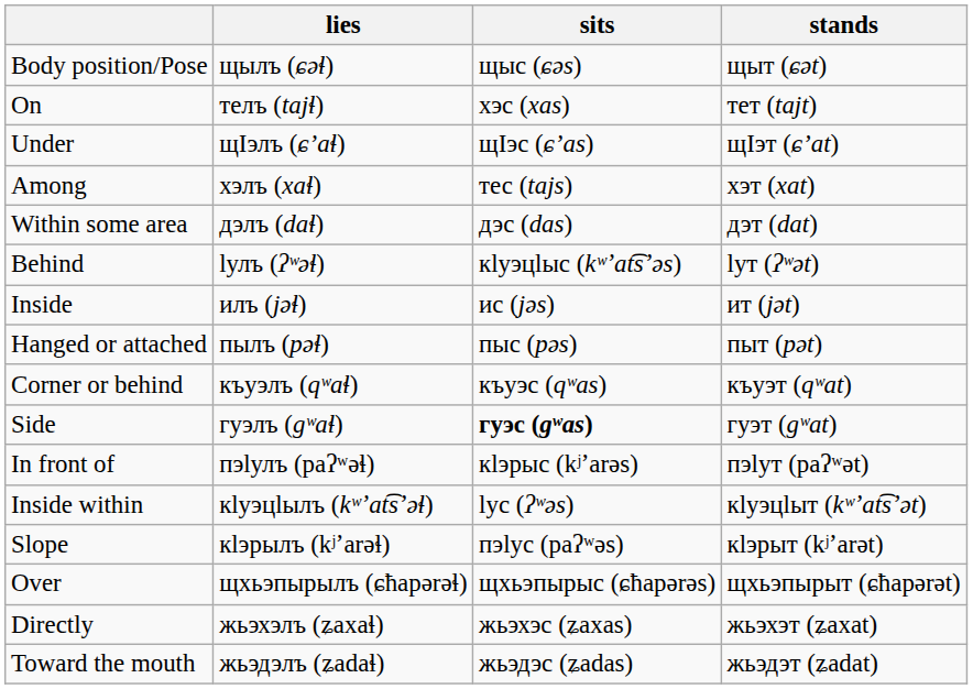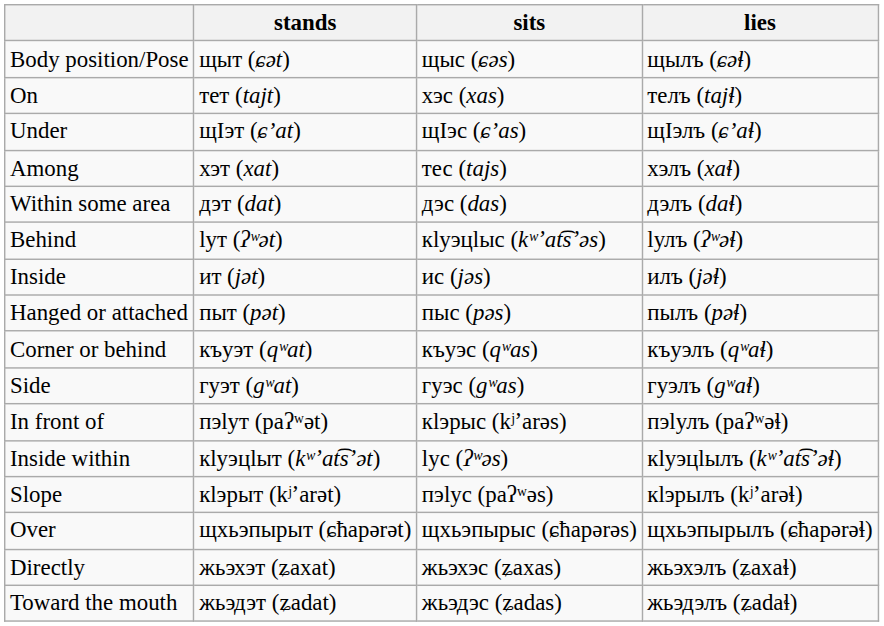 <table class="wikitable">
 <tr>
 <th></th>
+<th>stands</th>
+<th>sits</th>
 <th>lies</th>
-<th>sits</th>
-<th>stands</th>
 </tr>
 <tr>
 <td>Body position/Pose</td>
+<td>щыт (<em>ɕət</em>)</td>
+<td>щыс (<em>ɕəs</em>)</td>
 <td>щылъ (<em>ɕəɬ</em>)</td>
-<td>щыс (<em>ɕəs</em>)</td>
-<td>щыт (<em>ɕət</em>)</td>
 </tr>
 <tr>
 <td>On</td>
+<td>тет (<em>tajt</em>)</td>
+<td>хэс (<em>xas</em>)</td>
 <td>телъ (<em>tajɬ</em>)</td>
-<td>хэс (<em>xas</em>)</td>
-<td>тет (<em>tajt</em>)</td>
 </tr>
 <tr>
 <td>Under</td>
+<td>щIэт (<em>ɕ’at</em>)</td>
+<td>щIэс (<em>ɕ’as</em>)</td>
 <td>щIэлъ (<em>ɕ’aɬ</em>)</td>
-<td>щIэс (<em>ɕ’as</em>)</td>
-<td>щIэт (<em>ɕ’at</em>)</td>
 </tr>
 <tr>
 <td>Among</td>
+<td>хэт (<em>xat</em>)</td>
+<td>тес (<em>tajs</em>)</td>
 <td>хэлъ (<em>xaɬ</em>)</td>
-<td>тес (<em>tajs</em>)</td>
-<td>хэт (<em>xat</em>)</td>
 </tr>
 <tr>
 <td>Within some area</td>
+<td>дэт (<em>dat</em>)</td>
+<td>дэс (<em>das</em>)</td>
 <td>дэлъ (<em>daɬ</em>)</td>
-<td>дэс (<em>das</em>)</td>
-<td>дэт (<em>dat</em>)</td>
 </tr>
 <tr>
 <td>Behind</td>
+<td>ӏут (<em>ʔʷət</em>)</td>
+<td>кӏуэцӏыс (<em>kʷʼat͡sʼəs</em>)</td>
 <td>ӏулъ (<em>ʔʷəɬ</em>)</td>
-<td>кӏуэцӏыс (<em>kʷʼat͡sʼəs</em>)</td>
-<td>ӏут (<em>ʔʷət</em>)</td>
 </tr>
 <tr>
 <td>Inside</td>
+<td>ит (<em>jət</em>)</td>
+<td>иc (<em>jəs</em>)</td>
 <td>илъ (<em>jəɬ</em>)</td>
-<td>иc (<em>jəs</em>)</td>
-<td>ит (<em>jət</em>)</td>
 </tr>
 <tr>
 <td>Hanged or attached</td>
+<td>пыт (<em>pət</em>)</td>
+<td>пыc (<em>pəs</em>)</td>
 <td>пылъ (<em>pəɬ</em>)</td>
-<td>пыc (<em>pəs</em>)</td>
-<td>пыт (<em>pət</em>)</td>
 </tr>
 <tr>
 <td>Corner or behind</td>
+<td>къуэт (<em>qʷat</em>)</td>
+<td>къуэc (<em>qʷas</em>)</td>
 <td>къуэлъ (<em>qʷaɬ</em>)</td>
-<td>къуэc (<em>qʷas</em>)</td>
-<td>къуэт (<em>qʷat</em>)</td>
 </tr>
 <tr>
 <td>Side</td>
+<td>гуэт (<em>gʷat</em>)</td>
+<td>гуэc (<em>gʷas</em>)</td>
 <td>гуэлъ (<em>gʷaɬ</em>)</td>
-<td><strong>гуэc (<em>gʷas</em>)</strong></td>
-<td>гуэт (<em>gʷat</em>)</td>
 </tr>
 <tr>
 <td>In front of</td>
+<td>пэӏут (paʔʷət)</td>
+<td>кӏэрыс (kʲʼarəs)</td>
 <td>пэӏулъ (paʔʷəɬ)</td>
-<td>кӏэрыс (kʲʼarəs)</td>
-<td>пэӏут (paʔʷət)</td>
 </tr>
 <tr>
 <td>Inside within</td>
+<td>кӏуэцӏыт (<em>kʷʼat͡sʼət</em>)</td>
+<td>ӏyc (<em>ʔʷəs</em>)</td>
 <td>кӏуэцӏылъ (<em>kʷʼat͡sʼəɬ</em>)</td>
-<td>ӏyc (<em>ʔʷəs</em>)</td>
-<td>кӏуэцӏыт (<em>kʷʼat͡sʼət</em>)</td>
 </tr>
 <tr>
 <td>Slope</td>
+<td>кӏэрыт (kʲʼarət)</td>
+<td>пэӏуc (paʔʷəs)</td>
 <td>кӏэрылъ (kʲʼarəɬ)</td>
-<td>пэӏуc (paʔʷəs)</td>
-<td>кӏэрыт (kʲʼarət)</td>
 </tr>
 <tr>
 <td>Over</td>
+<td>щхьэпырыт (ɕħapərət)</td>
+<td>щхьэпырыс (ɕħapərəs)</td>
 <td>щхьэпырылъ (ɕħapərəɬ)</td>
-<td>щхьэпырыс (ɕħapərəs)</td>
-<td>щхьэпырыт (ɕħapərət)</td>
 </tr>
 <tr>
 <td>Directly</td>
+<td>жьэхэт (ʑaxat)</td>
+<td>жьэхэс (ʑaxas)</td>
 <td>жьэхэлъ (ʑaxaɬ)</td>
-<td>жьэхэс (ʑaxas)</td>
-<td>жьэхэт (ʑaxat)</td>
 </tr>
 <tr>
 <td>Toward the mouth</td>
+<td>жьэдэт (ʑadat)</td>
+<td>жьэдэс (ʑadas)</td>
 <td>жьэдэлъ (ʑadaɬ)</td>
-<td>жьэдэс (ʑadas)</td>
-<td>жьэдэт (ʑadat)</td>
 </tr>
 </table>
